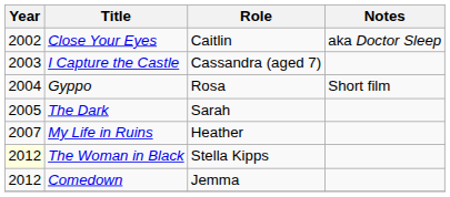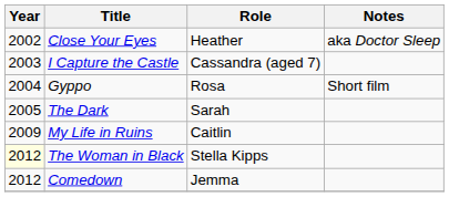 <table class="wikitable sortable">
 <tr>
 <th>Year</th>
 <th>Title</th>
 <th>Role</th>
 <th class="unsortable">Notes</th>
 </tr>
 <tr>
 <td>2002</td>
 <td><em><a href='#'>Close Your Eyes</a></em></td>
-<td>Caitlin</td>
+<td>Heather</td>
 <td>aka <em>Doctor Sleep</em></td>
 </tr>
 <tr>
 <td>2003</td>
 <td><em><a href='#'>I Capture the Castle</a></em></td>
 <td>Cassandra (aged 7)</td>
 <td></td>
 </tr>
 <tr>
 <td>2004</td>
 <td><em>Gyppo</em></td>
 <td>Rosa</td>
 <td>Short film</td>
 </tr>
 <tr>
 <td>2005</td>
 <td><em><a href='#'>The Dark</a></em></td>
 <td>Sarah</td>
 <td></td>
 </tr>
 <tr>
-<td>2007</td>
+<td>2009</td>
 <td><em><a href='#'>My Life in Ruins</a></em></td>
-<td>Heather</td>
+<td>Caitlin</td>
 <td></td>
 </tr>
 <tr>
 <td style="background: lightyellow;">2012</td>
 <td><em><a href='#'>The Woman in Black</a></em></td>
 <td>Stella Kipps</td>
 <td></td>
 </tr>
 <tr>
 <td>2012</td>
 <td><em><a href='#'>Comedown</a></em></td>
 <td>Jemma</td>
 <td></td>
 </tr>
 <tr>
 </tr>
 </table>
